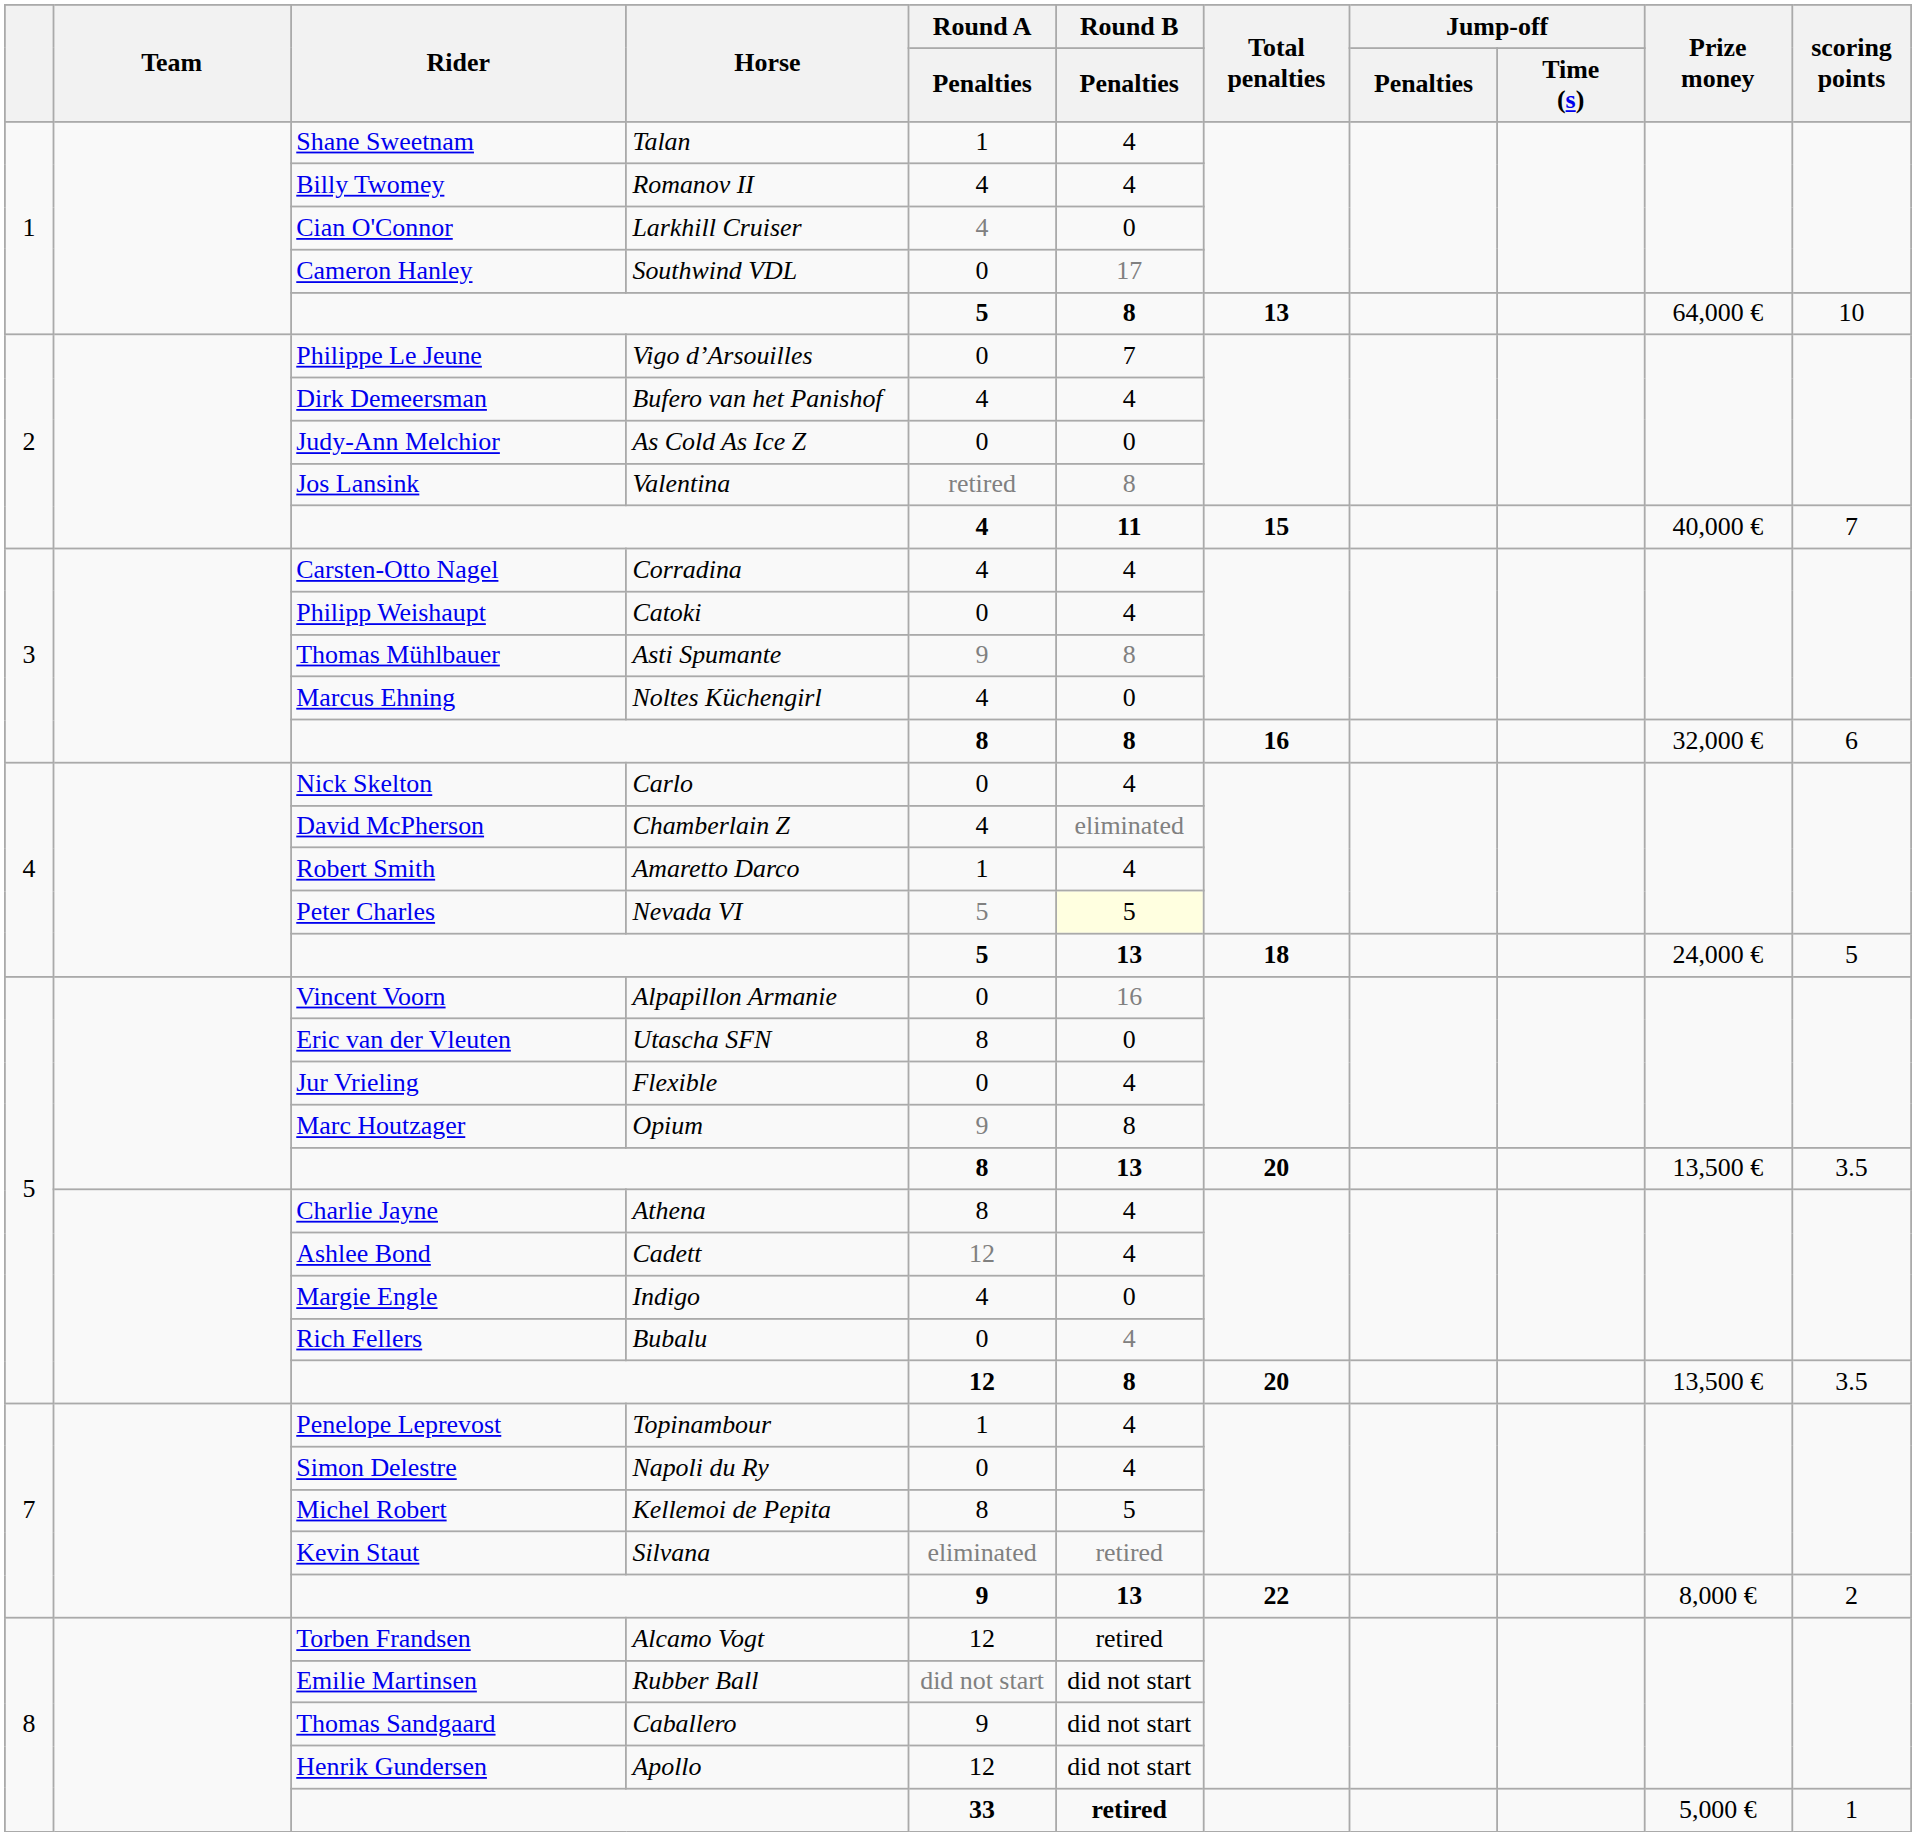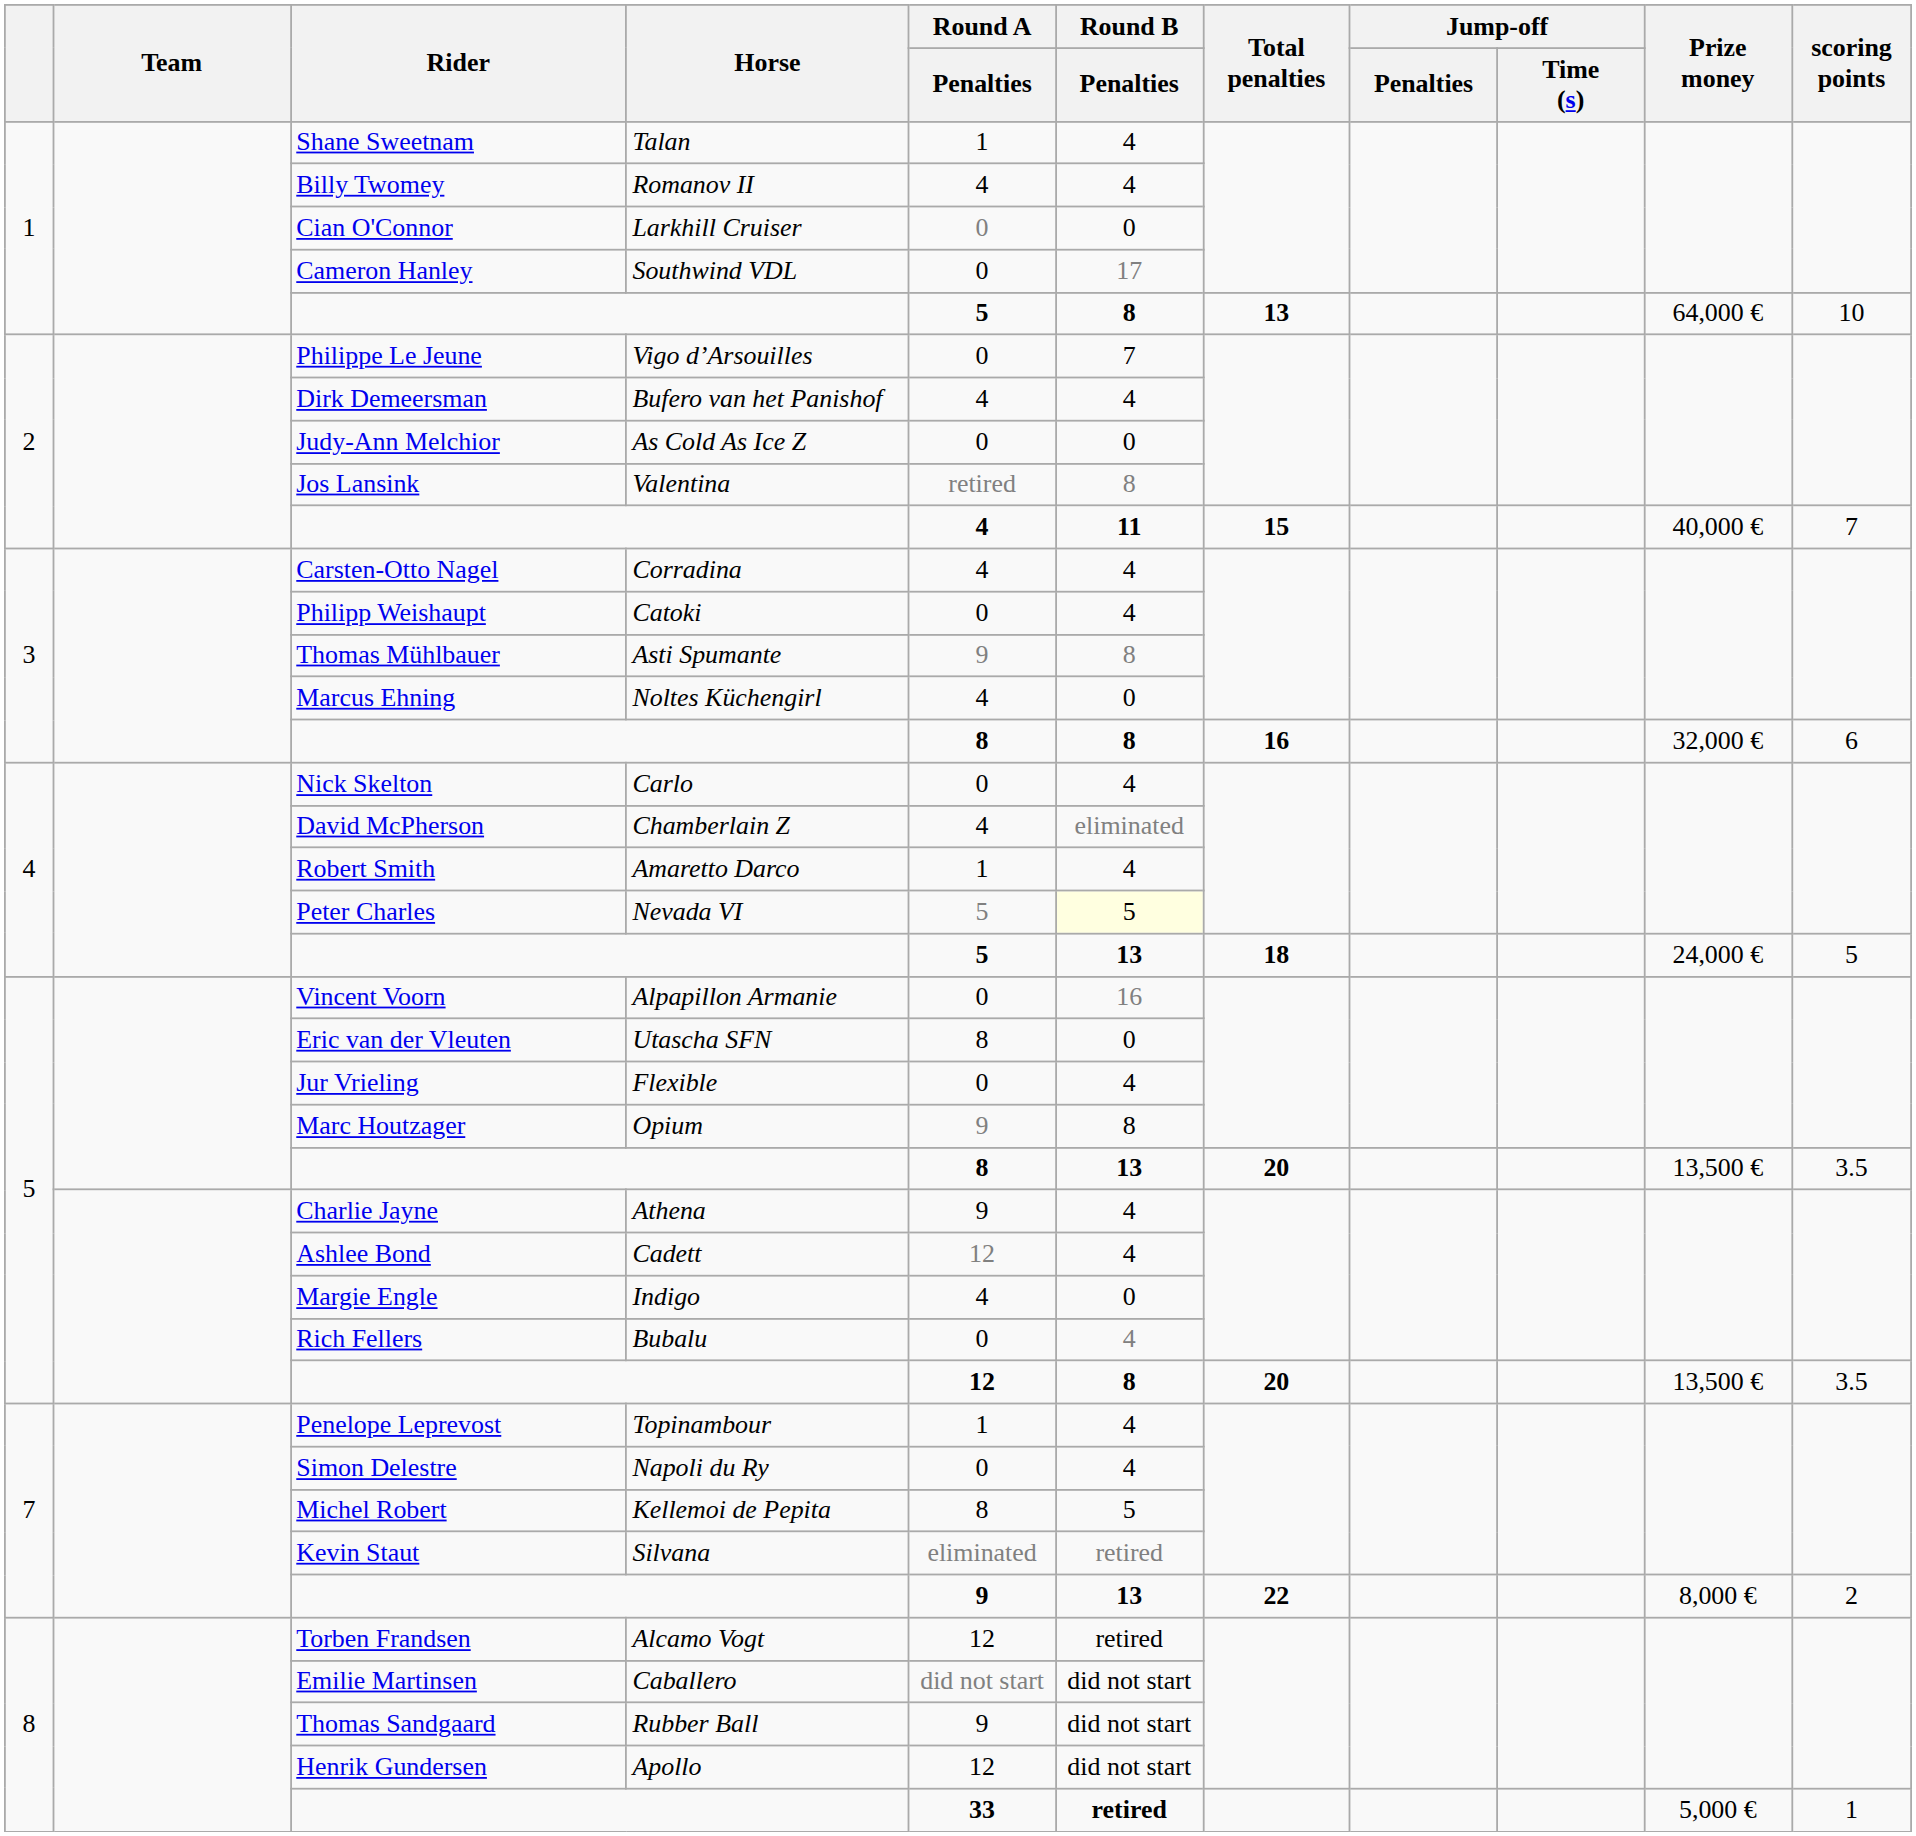 <table class="wikitable" style="font-size: 90%">
 <tr>
 <th rowspan=2 width=20></th>
 <th rowspan=2 width=125>Team</th>
 <th rowspan=2 width=180>Rider</th>
 <th rowspan=2 width=150>Horse</th>
 <th>Round A</th>
 <th>Round B</th>
 <th rowspan=2 width=75>Total penalties</th>
 <th colspan=2>Jump-off</th>
 <th rowspan=2 width=75>Prize<br>money</th>
 <th rowspan=2 width=60>scoring<br>points</th>
 </tr>
 <tr>
 <th width=75>Penalties</th>
 <th width=75>Penalties</th>
 <th width=75>Penalties</th>
 <th width=75>Time<br>(<a href='#'>s</a>)</th>
 </tr>
 <tr>
 <td rowspan=5 align=center>1</td>
 <td rowspan=5></td>
 <td><a href='#'>Shane Sweetnam</a></td>
 <td><em>Talan</em></td>
 <td align=center>1</td>
 <td align=center>4</td>
 <td rowspan=4></td>
 <td rowspan=4></td>
 <td rowspan=4></td>
 <td rowspan=4></td>
 <td rowspan=4></td>
 </tr>
 <tr>
 <td><a href='#'>Billy Twomey</a></td>
 <td><em>Romanov II</em></td>
 <td align=center>4</td>
 <td align=center>4</td>
 </tr>
 <tr>
 <td><a href='#'>Cian O'Connor</a></td>
 <td><em>Larkhill Cruiser</em></td>
-<td align=center style=color:gray>4</td>
+<td align=center style=color:gray>0</td>
 <td align=center>0</td>
 </tr>
 <tr>
 <td><a href='#'>Cameron Hanley</a></td>
 <td><em>Southwind VDL</em></td>
 <td align=center>0</td>
 <td align=center style=color:gray>17</td>
 </tr>
 <tr>
 <td colspan=2></td>
 <td align=center><strong>5</strong></td>
 <td align=center><strong>8</strong></td>
 <td align=center><strong>13</strong></td>
 <td></td>
 <td></td>
 <td align=center>64,000 €</td>
 <td align=center>10</td>
 </tr>
 <tr>
 <td rowspan=5 align=center>2</td>
 <td rowspan=5></td>
 <td><a href='#'>Philippe Le Jeune</a></td>
 <td><em>Vigo d’Arsouilles</em></td>
 <td align=center>0</td>
 <td align=center>7</td>
 <td rowspan=4></td>
 <td rowspan=4></td>
 <td rowspan=4></td>
 <td rowspan=4></td>
 <td rowspan=4></td>
 </tr>
 <tr>
 <td><a href='#'>Dirk Demeersman</a></td>
 <td><em>Bufero van het Panishof</em></td>
 <td align=center>4</td>
 <td align=center>4</td>
 </tr>
 <tr>
 <td><a href='#'>Judy-Ann Melchior</a></td>
 <td><em>As Cold As Ice Z</em></td>
 <td align=center>0</td>
 <td align=center>0</td>
 </tr>
 <tr>
 <td><a href='#'>Jos Lansink</a></td>
 <td><em>Valentina</em></td>
 <td align=center style=color:gray>retired</td>
 <td align=center style=color:gray>8</td>
 </tr>
 <tr>
 <td colspan=2></td>
 <td align=center><strong>4</strong></td>
 <td align=center><strong>11</strong></td>
 <td align=center><strong>15</strong></td>
 <td></td>
 <td></td>
 <td align=center>40,000 €</td>
 <td align=center>7</td>
 </tr>
 <tr>
 <td rowspan=5 align=center>3</td>
 <td rowspan=5></td>
 <td><a href='#'>Carsten-Otto Nagel</a></td>
 <td><em>Corradina</em></td>
 <td align=center>4</td>
 <td align=center>4</td>
 <td rowspan=4></td>
 <td rowspan=4></td>
 <td rowspan=4></td>
 <td rowspan=4></td>
 <td rowspan=4></td>
 </tr>
 <tr>
 <td><a href='#'>Philipp Weishaupt</a></td>
 <td><em>Catoki</em></td>
 <td align=center>0</td>
 <td align=center>4</td>
 </tr>
 <tr>
 <td><a href='#'>Thomas Mühlbauer</a></td>
 <td><em>Asti Spumante</em></td>
 <td align=center style=color:gray>9</td>
 <td align=center style=color:gray>8</td>
 </tr>
 <tr>
 <td><a href='#'>Marcus Ehning</a></td>
 <td><em>Noltes Küchengirl</em></td>
 <td align=center>4</td>
 <td align=center>0</td>
 </tr>
 <tr>
 <td colspan=2></td>
 <td align=center><strong>8</strong></td>
 <td align=center><strong>8</strong></td>
 <td align=center><strong>16</strong></td>
 <td></td>
 <td></td>
 <td align=center>32,000 €</td>
 <td align=center>6</td>
 </tr>
 <tr>
 <td rowspan=5 align=center>4</td>
 <td rowspan=5></td>
 <td><a href='#'>Nick Skelton</a></td>
 <td><em>Carlo</em></td>
 <td align=center>0</td>
 <td align=center>4</td>
 <td rowspan=4></td>
 <td rowspan=4></td>
 <td rowspan=4></td>
 <td rowspan=4></td>
 <td rowspan=4></td>
 </tr>
 <tr>
 <td><a href='#'>David McPherson</a></td>
 <td><em>Chamberlain Z</em></td>
 <td align=center>4</td>
 <td align=center style=color:gray>eliminated</td>
 </tr>
 <tr>
 <td><a href='#'>Robert Smith</a></td>
 <td><em>Amaretto Darco</em></td>
 <td align=center>1</td>
 <td align=center>4</td>
 </tr>
 <tr>
 <td><a href='#'>Peter Charles</a></td>
 <td><em>Nevada VI</em></td>
 <td align=center style=color:gray>5</td>
 <td align=center style="background: lightyellow;">5</td>
 </tr>
 <tr>
 <td colspan=2></td>
 <td align=center><strong>5</strong></td>
 <td align=center><strong>13</strong></td>
 <td align=center><strong>18</strong></td>
 <td></td>
 <td></td>
 <td align=center>24,000 €</td>
 <td align=center>5</td>
 </tr>
 <tr>
 <td rowspan=10 align=center>5</td>
 <td rowspan=5></td>
 <td><a href='#'>Vincent Voorn</a></td>
 <td><em>Alpapillon Armanie</em></td>
 <td align=center>0</td>
 <td align=center style=color:gray>16</td>
 <td rowspan=4></td>
 <td rowspan=4></td>
 <td rowspan=4></td>
 <td rowspan=4></td>
 <td rowspan=4></td>
 </tr>
 <tr>
 <td><a href='#'>Eric van der Vleuten</a></td>
 <td><em>Utascha SFN</em></td>
 <td align=center>8</td>
 <td align=center>0</td>
 </tr>
 <tr>
 <td><a href='#'>Jur Vrieling</a></td>
 <td><em>Flexible</em></td>
 <td align=center>0</td>
 <td align=center>4</td>
 </tr>
 <tr>
 <td><a href='#'>Marc Houtzager</a></td>
 <td><em>Opium</em></td>
 <td align=center style=color:gray>9</td>
 <td align=center>8</td>
 </tr>
 <tr>
 <td colspan=2></td>
 <td align=center><strong>8</strong></td>
 <td align=center><strong>13</strong></td>
 <td align=center><strong>20</strong></td>
 <td></td>
 <td></td>
 <td align=center>13,500 €</td>
 <td align=center>3.5</td>
 </tr>
 <tr>
 <td rowspan=5></td>
 <td><a href='#'>Charlie Jayne</a></td>
 <td><em>Athena</em></td>
-<td align=center>8</td>
+<td align=center>9</td>
 <td align=center>4</td>
 <td rowspan=4></td>
 <td rowspan=4></td>
 <td rowspan=4></td>
 <td rowspan=4></td>
 <td rowspan=4></td>
 </tr>
 <tr>
 <td><a href='#'>Ashlee Bond</a></td>
 <td><em>Cadett</em></td>
 <td align=center style=color:gray>12</td>
 <td align=center>4</td>
 </tr>
 <tr>
 <td><a href='#'>Margie Engle</a></td>
 <td><em>Indigo</em></td>
 <td align=center>4</td>
 <td align=center>0</td>
 </tr>
 <tr>
 <td><a href='#'>Rich Fellers</a></td>
 <td><em>Bubalu</em></td>
 <td align=center>0</td>
 <td align=center style=color:gray>4</td>
 </tr>
 <tr>
 <td colspan=2></td>
 <td align=center><strong>12</strong></td>
 <td align=center><strong>8</strong></td>
 <td align=center><strong>20</strong></td>
 <td></td>
 <td></td>
 <td align=center>13,500 €</td>
 <td align=center>3.5</td>
 </tr>
 <tr>
 <td rowspan=5 align=center>7</td>
 <td rowspan=5></td>
 <td><a href='#'>Penelope Leprevost</a></td>
 <td><em>Topinambour</em></td>
 <td align=center>1</td>
 <td align=center>4</td>
 <td rowspan=4></td>
 <td rowspan=4></td>
 <td rowspan=4></td>
 <td rowspan=4></td>
 <td rowspan=4></td>
 </tr>
 <tr>
 <td><a href='#'>Simon Delestre</a></td>
 <td><em>Napoli du Ry</em></td>
 <td align=center>0</td>
 <td align=center>4</td>
 </tr>
 <tr>
 <td><a href='#'>Michel Robert</a></td>
 <td><em>Kellemoi de Pepita</em></td>
 <td align=center>8</td>
 <td align=center>5</td>
 </tr>
 <tr>
 <td><a href='#'>Kevin Staut</a></td>
 <td><em>Silvana</em></td>
 <td align=center style=color:gray>eliminated</td>
 <td align=center style=color:gray>retired</td>
 </tr>
 <tr>
 <td colspan=2></td>
 <td align=center><strong>9</strong></td>
 <td align=center><strong>13</strong></td>
 <td align=center><strong>22</strong></td>
 <td></td>
 <td></td>
 <td align=center>8,000 €</td>
 <td align=center>2</td>
 </tr>
 <tr>
 <td rowspan=5 align=center>8</td>
 <td rowspan=5></td>
 <td><a href='#'>Torben Frandsen</a></td>
 <td><em>Alcamo Vogt</em></td>
 <td align=center>12</td>
 <td align=center>retired</td>
 <td rowspan=4></td>
 <td rowspan=4></td>
 <td rowspan=4></td>
 <td rowspan=4></td>
 <td rowspan=4></td>
 </tr>
 <tr>
 <td><a href='#'>Emilie Martinsen</a></td>
-<td><em>Rubber Ball</em></td>
+<td><em>Caballero</em></td>
 <td align=center style=color:gray>did not start</td>
 <td align=center>did not start</td>
 </tr>
 <tr>
 <td><a href='#'>Thomas Sandgaard</a></td>
-<td><em>Caballero</em></td>
+<td><em>Rubber Ball</em></td>
 <td align=center>9</td>
 <td align=center>did not start</td>
 </tr>
 <tr>
 <td><a href='#'>Henrik Gundersen</a></td>
 <td><em>Apollo</em></td>
 <td align=center>12</td>
 <td align=center>did not start</td>
 </tr>
 <tr>
 <td colspan=2></td>
 <td align=center><strong>33</strong></td>
 <td align=center><strong>retired</strong></td>
 <td align=center></td>
 <td></td>
 <td></td>
 <td align=center>5,000 €</td>
 <td align=center>1</td>
 </tr>
 </table>
